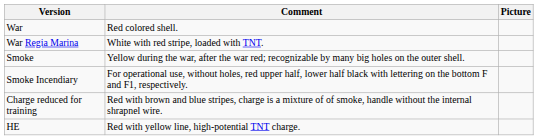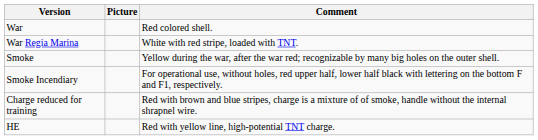 <table class="wikitable">
 <tr>
 <th>Version</th>
+<th>Picture</th>
 <th>Comment</th>
-<th>Picture</th>
 </tr>
 <tr>
 <td>War</td>
+<td></td>
 <td>Red colored shell.</td>
-<td></td>
 </tr>
 <tr>
 <td>War <a href='#'>Regia Marina</a></td>
+<td></td>
 <td>White with red stripe, loaded with <a href='#'>TNT</a>.</td>
-<td></td>
 </tr>
 <tr>
 <td>Smoke</td>
+<td></td>
 <td>Yellow during the war, after the war red; recognizable by many big holes on the outer shell.</td>
-<td></td>
 </tr>
 <tr>
 <td>Smoke Incendiary</td>
+<td></td>
 <td>For operational use, without holes, red upper half, lower half black with lettering on the bottom F and F1, respectively.</td>
-<td></td>
 </tr>
 <tr>
 <td>Charge reduced for training</td>
+<td></td>
 <td>Red with brown and blue stripes, charge is a mixture of  of smoke, handle without the internal shrapnel wire.</td>
-<td></td>
 </tr>
 <tr>
 <td>HE</td>
+<td></td>
 <td>Red with yellow line, high-potential <a href='#'>TNT</a> charge.</td>
-<td></td>
 </tr>
 </table>
